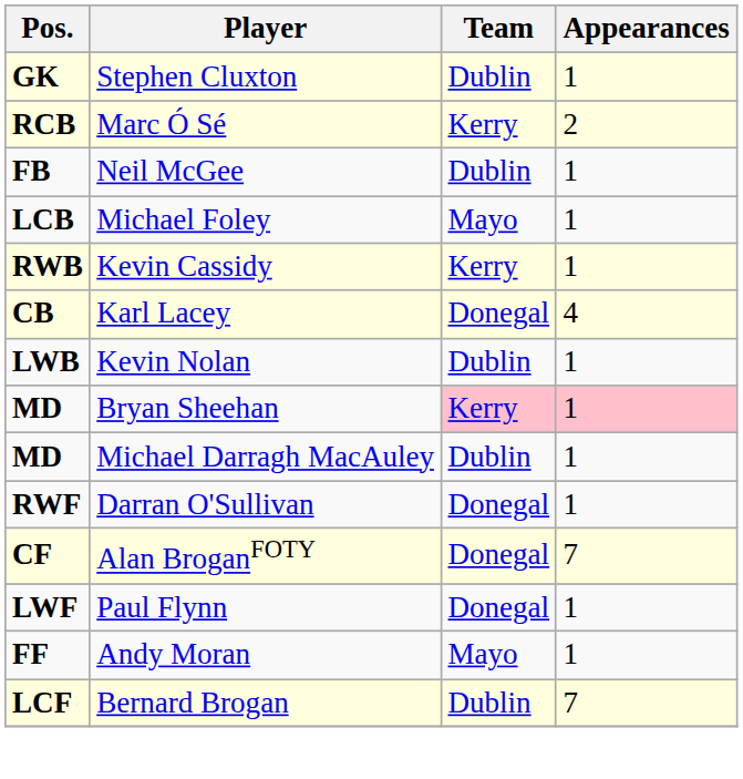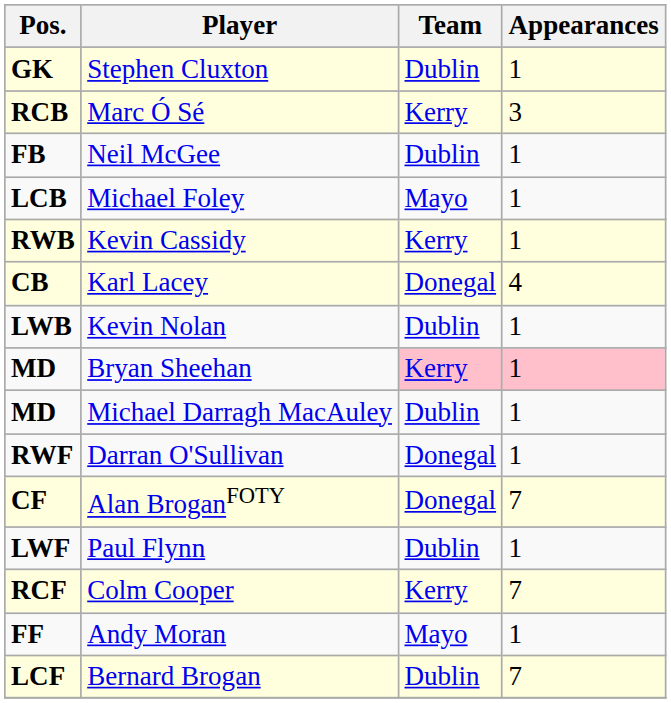 <table class="wikitable">
 <tr>
 <th>Pos.</th>
 <th>Player</th>
 <th>Team</th>
 <th>Appearances</th>
 </tr>
 <tr bgcolor=#FFFFDD>
 <td><strong>GK</strong></td>
 <td> <a href='#'>Stephen Cluxton</a></td>
 <td><a href='#'>Dublin</a></td>
 <td>1</td>
 </tr>
 <tr bgcolor=#FFFFDD>
 <td><strong>RCB</strong></td>
 <td> <a href='#'>Marc Ó Sé</a></td>
 <td><a href='#'>Kerry</a></td>
-<td>2</td>
+<td>3</td>
 </tr>
 <tr>
 <td><strong>FB</strong></td>
 <td> <a href='#'>Neil McGee</a></td>
 <td><a href='#'>Dublin</a></td>
 <td>1</td>
 </tr>
 <tr>
 <td><strong>LCB</strong></td>
 <td> <a href='#'>Michael Foley</a></td>
 <td><a href='#'>Mayo</a></td>
 <td>1</td>
 </tr>
 <tr bgcolor=#FFFFDD>
 <td><strong>RWB</strong></td>
 <td> <a href='#'>Kevin Cassidy</a></td>
 <td><a href='#'>Kerry</a></td>
 <td>1</td>
 </tr>
 <tr bgcolor=#FFFFDD>
 <td><strong>CB</strong></td>
 <td> <a href='#'>Karl Lacey</a></td>
 <td><a href='#'>Donegal</a></td>
 <td>4</td>
 </tr>
 <tr>
 <td><strong>LWB</strong></td>
 <td> <a href='#'>Kevin Nolan</a></td>
 <td><a href='#'>Dublin</a></td>
 <td>1</td>
 </tr>
 <tr>
 <td><strong>MD</strong></td>
 <td> <a href='#'>Bryan Sheehan</a></td>
 <td style="background: pink;"><a href='#'>Kerry</a></td>
 <td style="background: pink;">1</td>
 </tr>
 <tr>
 <td><strong>MD</strong></td>
 <td> <a href='#'>Michael Darragh MacAuley</a></td>
 <td><a href='#'>Dublin</a></td>
 <td>1</td>
 </tr>
 <tr>
 <td><strong>RWF</strong></td>
 <td> <a href='#'>Darran O'Sullivan</a></td>
 <td><a href='#'>Donegal</a></td>
 <td>1</td>
 </tr>
 <tr bgcolor=#FFFFDD>
 <td><strong>CF</strong></td>
 <td> <a href='#'>Alan Brogan</a><sup>FOTY</sup></td>
 <td><a href='#'>Donegal</a></td>
 <td>7</td>
 </tr>
 <tr>
 <td><strong>LWF</strong></td>
 <td> <a href='#'>Paul Flynn</a></td>
-<td><a href='#'>Donegal</a></td>
+<td><a href='#'>Dublin</a></td>
 <td>1</td>
+</tr>
+<tr bgcolor=#FFFFDD>
+<td><strong>RCF</strong></td>
+<td> <a href='#'>Colm Cooper</a></td>
+<td><a href='#'>Kerry</a></td>
+<td>7</td>
 </tr>
 <tr>
 <td><strong>FF</strong></td>
 <td> <a href='#'>Andy Moran</a></td>
 <td><a href='#'>Mayo</a></td>
 <td>1</td>
 </tr>
 <tr bgcolor=#FFFFDD>
 <td><strong>LCF</strong></td>
 <td> <a href='#'>Bernard Brogan</a></td>
 <td><a href='#'>Dublin</a></td>
 <td>7</td>
 </tr>
 <tr>
 </tr>
 </table>
